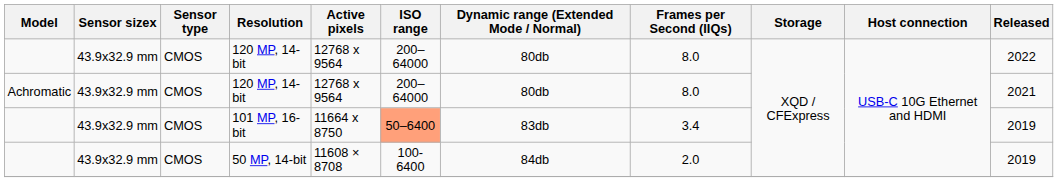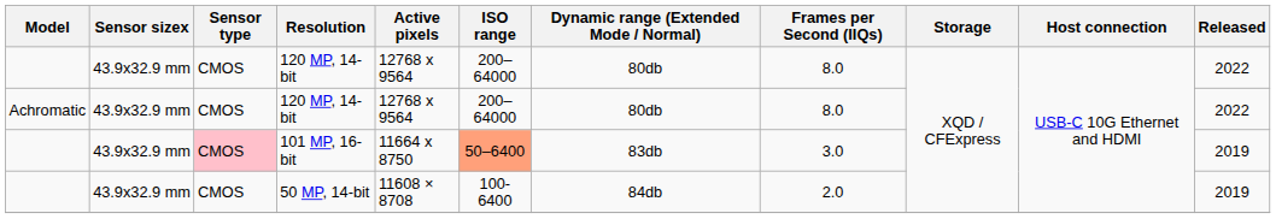 <table class="wikitable" style="font-size:95%;">
 <tr>
 <th>Model</th>
 <th>Sensor sizex</th>
 <th>Sensor type</th>
 <th>Resolution</th>
 <th>Active pixels</th>
 <th>ISO range</th>
 <th>Dynamic range (Extended Mode / Normal)</th>
 <th>Frames per Second (IIQs)</th>
 <th>Storage</th>
 <th>Host connection</th>
 <th>Released</th>
 </tr>
 <tr>
 <td></td>
 <td>43.9x32.9 mm</td>
 <td>CMOS</td>
 <td>120 <a href='#'>MP</a>, 14-bit</td>
 <td>12768 x 9564</td>
 <td align=center>200–64000</td>
 <td align=center>80db</td>
 <td align=center>8.0</td>
 <td rowspan=4 align=center>XQD / CFExpress</td>
 <td rowspan=4 align=center><a href='#'>USB-C</a> 10G Ethernet and HDMI</td>
 <td align=center>2022</td>
 </tr>
 <tr>
 <td> Achromatic</td>
 <td>43.9x32.9 mm</td>
 <td>CMOS</td>
 <td>120 <a href='#'>MP</a>, 14-bit</td>
 <td>12768 x 9564</td>
 <td align=center>200–64000</td>
 <td align=center>80db</td>
 <td align=center>8.0</td>
-<td align=center>2021</td>
+<td align=center>2022</td>
 </tr>
 <tr>
 <td></td>
 <td>43.9x32.9 mm</td>
-<td>CMOS</td>
+<td style="background: pink;">CMOS</td>
 <td>101 <a href='#'>MP</a>, 16-bit</td>
 <td>11664 x  8750</td>
 <td align=center style="background: lightsalmon;">50–6400</td>
 <td align=center>83db</td>
-<td align=center>3.4</td>
+<td align=center>3.0</td>
 <td align=center>2019</td>
 </tr>
 <tr>
 <td></td>
 <td>43.9x32.9 mm</td>
 <td>CMOS</td>
 <td>50 <a href='#'>MP</a>, 14-bit</td>
 <td>11608  × 8708</td>
 <td align=center>100-6400</td>
 <td align=center>84db</td>
 <td align=center>2.0</td>
 <td align=center>2019</td>
 </tr>
 <tr>
 </tr>
 </table>
